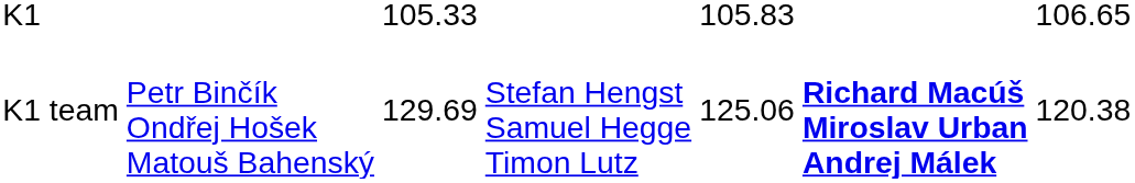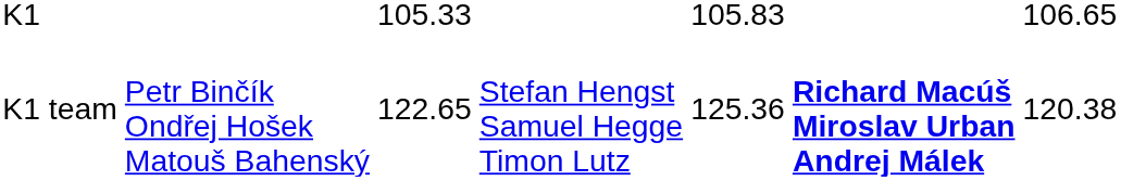 <table>
 <tr>
 <td>K1</td>
 <td></td>
 <td>105.33</td>
 <td></td>
 <td>105.83</td>
 <td></td>
 <td>106.65</td>
 </tr>
 <tr>
 <td>K1 team</td>
 <td><br><a href='#'>Petr Binčík</a><br><a href='#'>Ondřej Hošek</a><br><a href='#'>Matouš Bahenský</a></td>
-<td>129.69</td>
+<td>122.65</td>
 <td><br><a href='#'>Stefan Hengst</a><br><a href='#'>Samuel Hegge</a><br><a href='#'>Timon Lutz</a></td>
-<td>125.06</td>
+<td>125.36</td>
 <td><strong><br><a href='#'>Richard Macúš</a><br><a href='#'>Miroslav Urban</a><br><a href='#'>Andrej Málek</a></strong></td>
 <td>120.38</td>
 </tr>
 </table>
